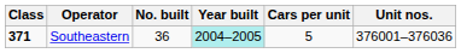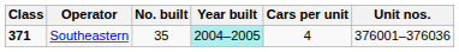 <table class="wikitable">
 <tr>
 <th>Class</th>
 <th>Operator</th>
 <th>No. built</th>
 <th>Year built</th>
 <th>Cars per unit</th>
 <th>Unit nos.</th>
 </tr>
 <tr>
 <td><strong>371</strong></td>
 <td><a href='#'>Southeastern</a></td>
-<td align=center>36</td>
+<td align=center>35</td>
 <td align=center style="background: paleturquoise;">2004–2005</td>
-<td align=center>5</td>
+<td align=center>4</td>
 <td>376001–376036</td>
 </tr>
 </table>
